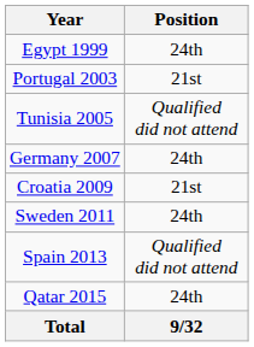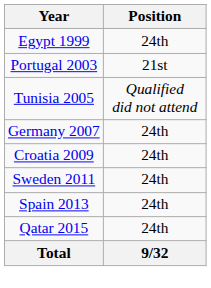 <table class="wikitable" style="text-align: center;">
 <tr>
 <th>Year</th>
 <th width="100">Position</th>
 </tr>
 <tr>
 <td><a href='#'>Egypt 1999</a></td>
 <td>24th</td>
 </tr>
 <tr>
 <td><a href='#'>Portugal 2003</a></td>
 <td>21st</td>
 </tr>
 <tr>
 <td><a href='#'>Tunisia 2005</a></td>
 <td><em>Qualified<br>did not attend</em></td>
 </tr>
 <tr>
 <td><a href='#'>Germany 2007</a></td>
 <td>24th</td>
 </tr>
 <tr>
 <td><a href='#'>Croatia 2009</a></td>
-<td>21st</td>
+<td>24th</td>
 </tr>
 <tr>
 <td><a href='#'>Sweden 2011</a></td>
 <td>24th</td>
 </tr>
 <tr>
 <td><a href='#'>Spain 2013</a></td>
-<td><em>Qualified<br>did not attend</em></td>
+<td>24th</td>
 </tr>
 <tr>
 <td><a href='#'>Qatar 2015</a></td>
 <td>24th</td>
 </tr>
 <tr>
 <th>Total</th>
 <th>9/32</th>
 </tr>
 </table>
